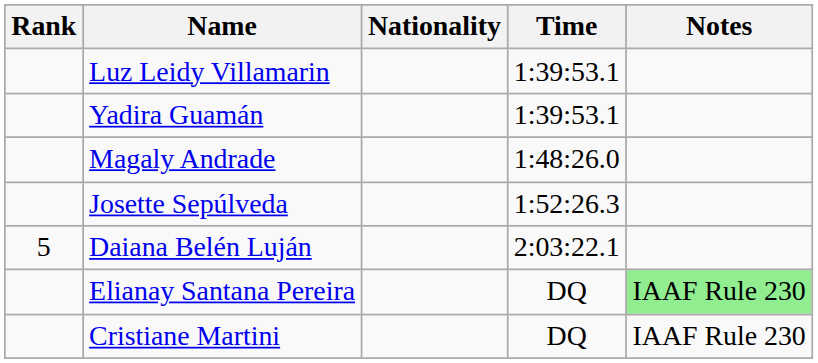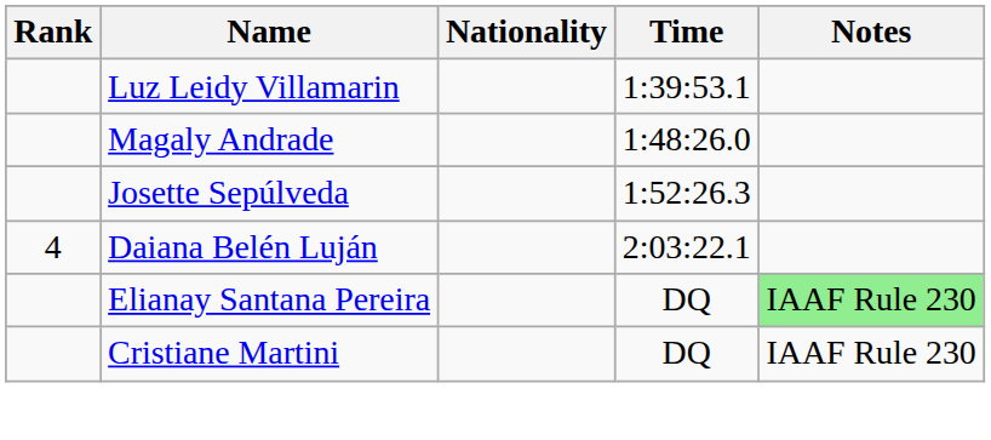 <table class="wikitable sortable" style="text-align:center">
 <tr>
 <th>Rank</th>
 <th>Name</th>
 <th>Nationality</th>
 <th>Time</th>
 <th>Notes</th>
 </tr>
 <tr>
 <td align=center></td>
 <td align=left><a href='#'>Luz Leidy Villamarin</a></td>
-<td align=left></td>
-<td>1:39:53.1</td>
-<td></td>
-</tr>
-<tr>
-<td align=center></td>
-<td align=left><a href='#'>Yadira Guamán</a></td>
 <td align=left></td>
 <td>1:39:53.1</td>
 <td></td>
 </tr>
 <tr>
 <td align=center></td>
 <td align=left><a href='#'>Magaly Andrade</a></td>
 <td align=left></td>
 <td>1:48:26.0</td>
 <td></td>
 </tr>
 <tr>
 <td align=center></td>
 <td align=left><a href='#'>Josette Sepúlveda</a></td>
 <td align=left></td>
 <td>1:52:26.3</td>
 <td></td>
 </tr>
 <tr>
-<td align=center>5</td>
+<td align=center>4</td>
 <td align=left><a href='#'>Daiana Belén Luján</a></td>
 <td align=left></td>
 <td>2:03:22.1</td>
 <td></td>
 </tr>
 <tr>
 <td align=center></td>
 <td align=left><a href='#'>Elianay Santana Pereira</a></td>
 <td align=left></td>
 <td>DQ</td>
 <td style="background: lightgreen;">IAAF Rule 230</td>
 </tr>
 <tr>
 <td align=center></td>
 <td align=left><a href='#'>Cristiane Martini</a></td>
 <td align=left></td>
 <td>DQ</td>
 <td>IAAF Rule 230</td>
 </tr>
 </table>
